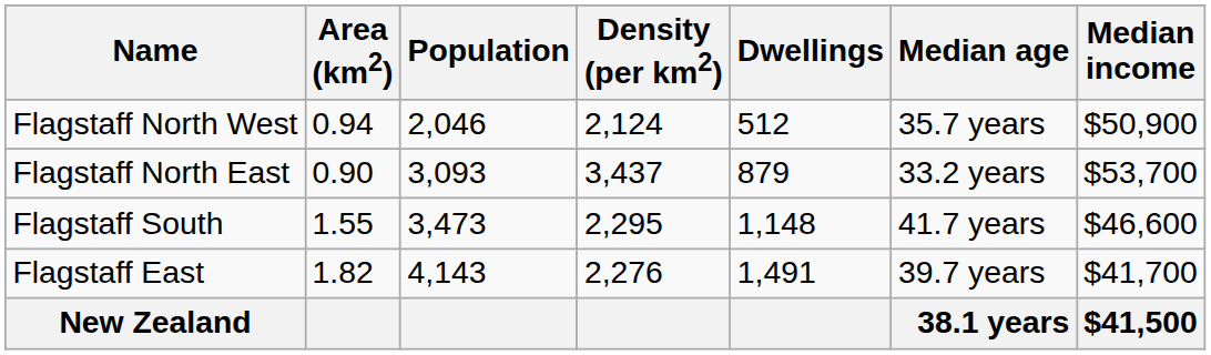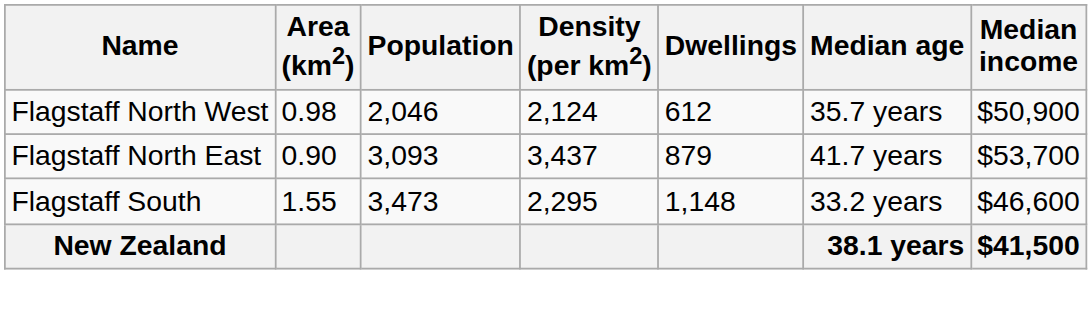 <table class="wikitable defaultright col1left">
 <tr>
 <th>Name</th>
 <th>Area<br>(km<sup>2</sup>)</th>
 <th>Population</th>
 <th>Density<br>(per km<sup>2</sup>)</th>
 <th>Dwellings</th>
 <th>Median age</th>
 <th>Median<br>income</th>
 </tr>
 <tr>
 <td>Flagstaff North West</td>
-<td>0.94</td>
+<td>0.98</td>
 <td>2,046</td>
 <td>2,124</td>
-<td>512</td>
+<td>612</td>
 <td>35.7 years</td>
 <td>$50,900</td>
 </tr>
 <tr>
 <td>Flagstaff North East</td>
 <td>0.90</td>
 <td>3,093</td>
 <td>3,437</td>
 <td>879</td>
-<td>33.2 years</td>
+<td>41.7 years</td>
 <td>$53,700</td>
 </tr>
 <tr>
 <td>Flagstaff South</td>
 <td>1.55</td>
 <td>3,473</td>
 <td>2,295</td>
 <td>1,148</td>
-<td>41.7 years</td>
+<td>33.2 years</td>
 <td>$46,600</td>
-</tr>
-<tr>
-<td>Flagstaff East</td>
-<td>1.82</td>
-<td>4,143</td>
-<td>2,276</td>
-<td>1,491</td>
-<td>39.7 years</td>
-<td>$41,700</td>
 </tr>
 <tr>
 <th>New Zealand</th>
 <th></th>
 <th></th>
 <th></th>
 <th></th>
 <th style="text-align:right;">38.1 years</th>
 <th style="text-align:right;">$41,500</th>
 </tr>
 </table>
